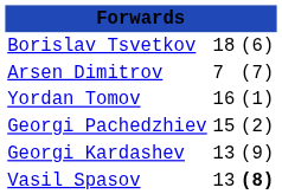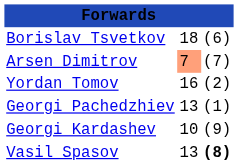 <table class="toccolours" border="0" cellpadding="2" cellspacing="0" align="left" style="margin:0.5em;">
 <tr>
 <th colspan="4" align="center" bgcolor="#2049B7"><span>Forwards</span></th>
 </tr>
 <tr>
 <td> <a href='#'>Borislav Tsvetkov</a></td>
 <td>18</td>
 <td>(6)</td>
 </tr>
 <tr>
 <td> <a href='#'>Arsen Dimitrov</a></td>
-<td>7</td>
+<td style="background: lightsalmon;">7</td>
 <td>(7)</td>
 </tr>
 <tr>
 <td> <a href='#'>Yordan Tomov</a></td>
 <td>16</td>
+<td>(2)</td>
+</tr>
+<tr>
+<td> <a href='#'>Georgi Pachedzhiev</a></td>
+<td>13</td>
 <td>(1)</td>
 </tr>
 <tr>
-<td> <a href='#'>Georgi Pachedzhiev</a></td>
-<td>15</td>
-<td>(2)</td>
-</tr>
-<tr>
 <td> <a href='#'>Georgi Kardashev</a></td>
-<td>13</td>
+<td>10</td>
 <td>(9)</td>
 </tr>
 <tr>
 <td> <a href='#'>Vasil Spasov</a></td>
 <td>13</td>
 <td><strong>(8)</strong></td>
 </tr>
 <tr>
 </tr>
 </table>
